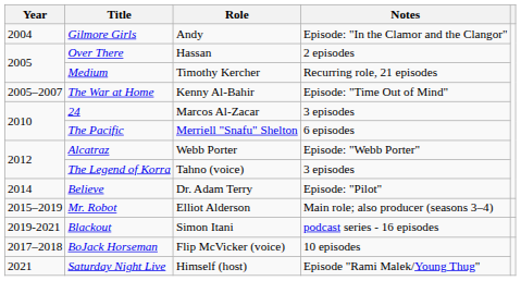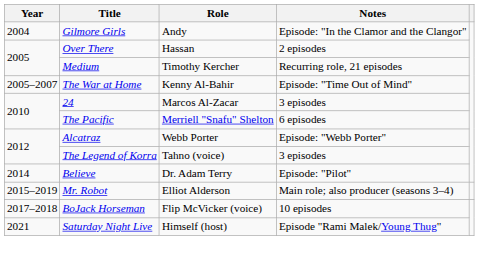 <table class="wikitable sortable">
 <tr>
 <th>Year</th>
 <th>Title</th>
 <th>Role</th>
 <th class="unsortable">Notes</th>
 <th class="unsortable"></th>
 </tr>
 <tr>
 <td>2004</td>
 <td><em><a href='#'>Gilmore Girls</a></em></td>
 <td>Andy</td>
 <td>Episode: "In the Clamor and the Clangor"</td>
 <td rowspan="9"></td>
 </tr>
 <tr>
 <td rowspan="2">2005</td>
 <td><em><a href='#'>Over There</a></em></td>
 <td>Hassan</td>
 <td>2 episodes</td>
 </tr>
 <tr>
 <td><em><a href='#'>Medium</a></em></td>
 <td>Timothy Kercher</td>
 <td>Recurring role, 21 episodes</td>
 </tr>
 <tr>
 <td>2005–2007</td>
 <td data-sort-value="War at Home, The"><em><a href='#'>The War at Home</a></em></td>
 <td>Kenny Al-Bahir</td>
 <td>Episode: "Time Out of Mind"</td>
 </tr>
 <tr>
 <td rowspan="2">2010</td>
 <td data-sort-value="Twenty-four"><em><a href='#'>24</a></em></td>
 <td>Marcos Al-Zacar</td>
 <td>3 episodes</td>
 </tr>
 <tr>
 <td data-sort-value="Pacific, The"><em><a href='#'>The Pacific</a></em></td>
 <td><a href='#'>Merriell "Snafu" Shelton</a></td>
 <td>6 episodes</td>
 </tr>
 <tr>
 <td rowspan="2">2012</td>
 <td><em><a href='#'>Alcatraz</a></em></td>
 <td>Webb Porter</td>
 <td>Episode: "Webb Porter"</td>
 </tr>
 <tr>
 <td data-sort-value="Legend of Korra, The"><em><a href='#'>The Legend of Korra</a></em></td>
 <td>Tahno (voice)</td>
 <td>3 episodes</td>
 </tr>
 <tr>
 <td>2014</td>
 <td><em><a href='#'>Believe</a></em></td>
 <td>Dr. Adam Terry</td>
 <td>Episode: "Pilot"</td>
 </tr>
 <tr>
 <td>2015–2019</td>
 <td><em><a href='#'>Mr. Robot</a></em></td>
 <td>Elliot Alderson</td>
 <td>Main role; also producer (seasons 3–4)</td>
 <td></td>
 </tr>
 <tr>
-<td>2019-2021</td>
-<td><em><a href='#'>Blackout</a></em></td>
-<td>Simon Itani</td>
-<td><a href='#'>podcast</a> series - 16 episodes</td>
-<td></td>
-</tr>
-<tr>
 <td>2017–2018</td>
 <td><em><a href='#'>BoJack Horseman</a></em></td>
 <td>Flip McVicker (voice)</td>
 <td>10 episodes</td>
 <td rowspan="2"></td>
 </tr>
 <tr>
 <td>2021</td>
 <td><em><a href='#'>Saturday Night Live</a></em></td>
 <td>Himself (host)</td>
 <td>Episode "Rami Malek/<a href='#'>Young Thug</a>"</td>
 </tr>
 </table>
